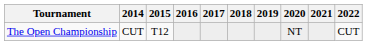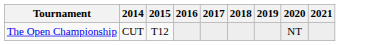 <table class="wikitable" style="font-size:95%;text-align:center;">
 <tr>
 <th>Tournament</th>
 <th>2014</th>
 <th>2015</th>
 <th>2016</th>
 <th>2017</th>
 <th>2018</th>
 <th>2019</th>
 <th>2020</th>
 <th>2021</th>
-<th>2022</th>
 </tr>
 <tr>
 <td align=left><a href='#'>The Open Championship</a></td>
 <td>CUT</td>
 <td>T12</td>
 <td style="background:#eeeeee;"></td>
 <td style="background:#eeeeee;"></td>
 <td style="background:#eeeeee;"></td>
 <td style="background:#eeeeee;"></td>
 <td style="background:#eeeeee;">NT</td>
 <td style="background:#eeeeee;"></td>
-<td>CUT</td>
 </tr>
 </table>
